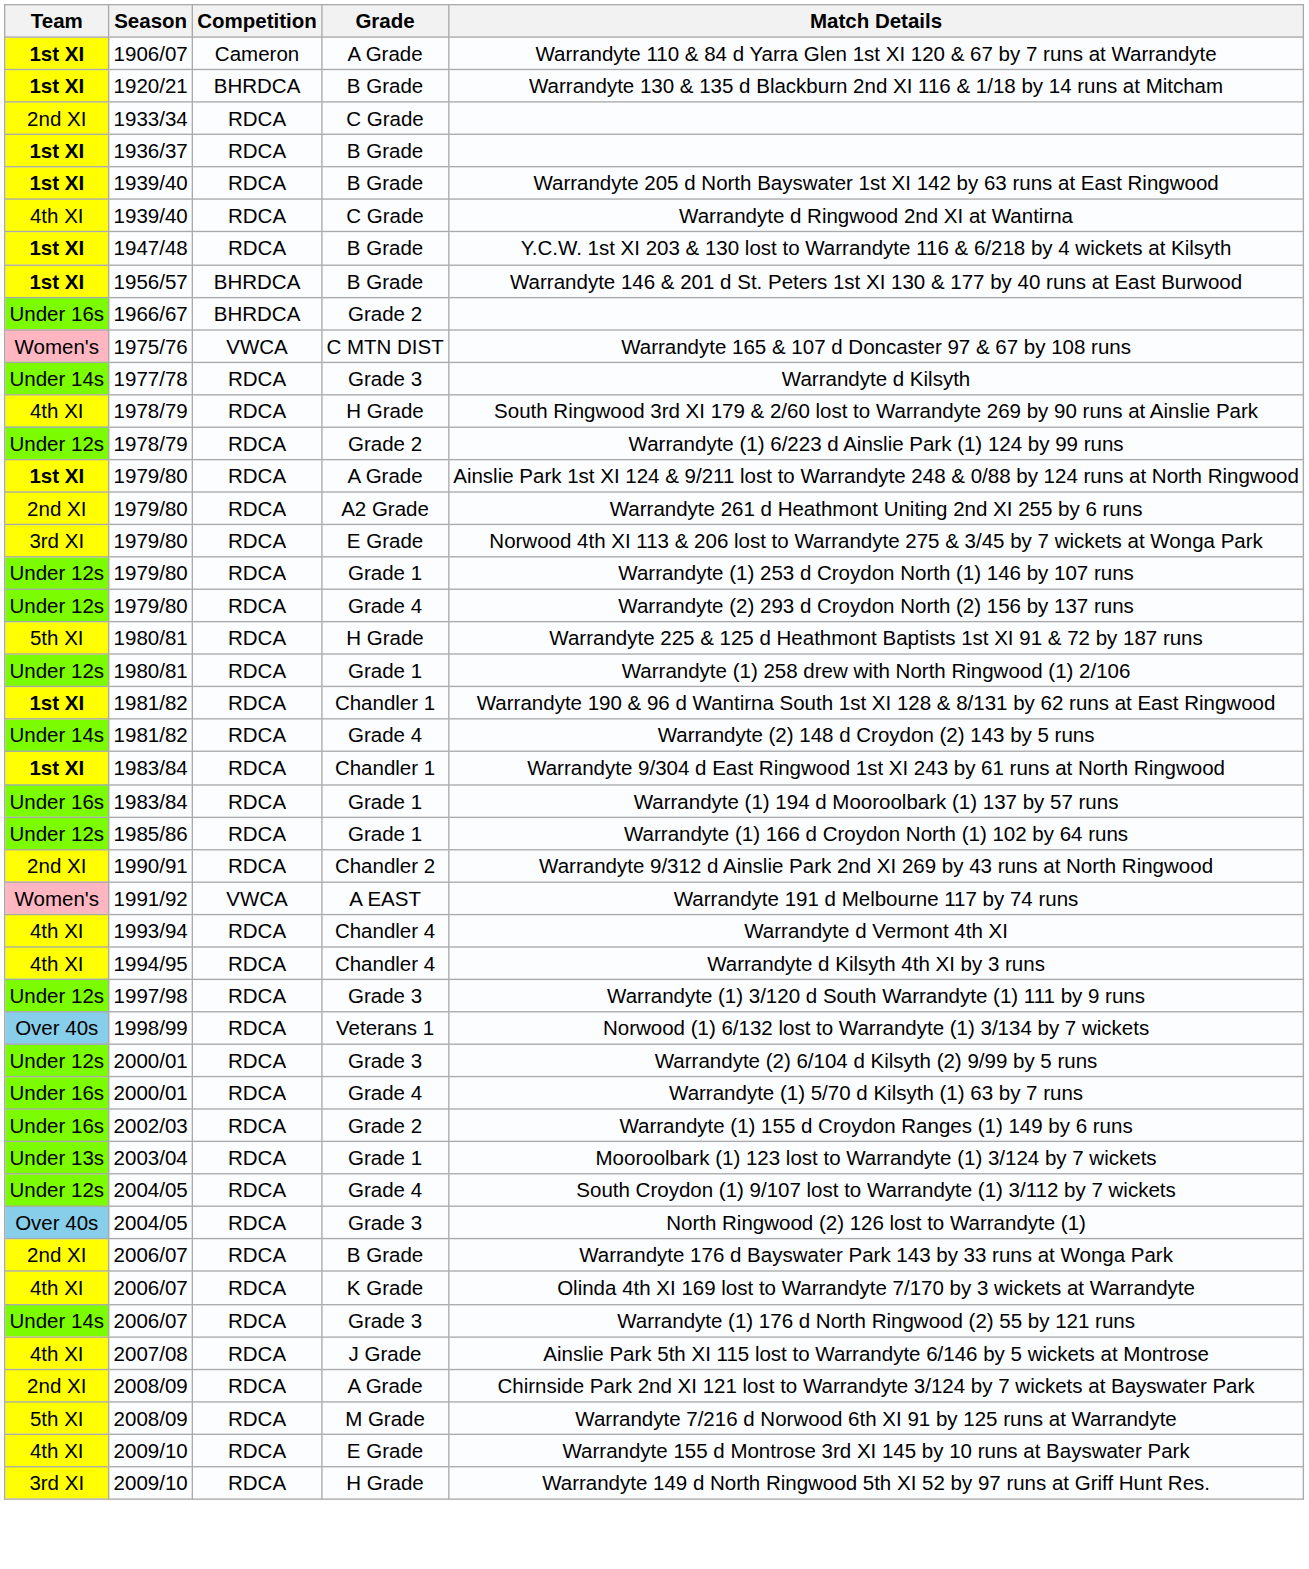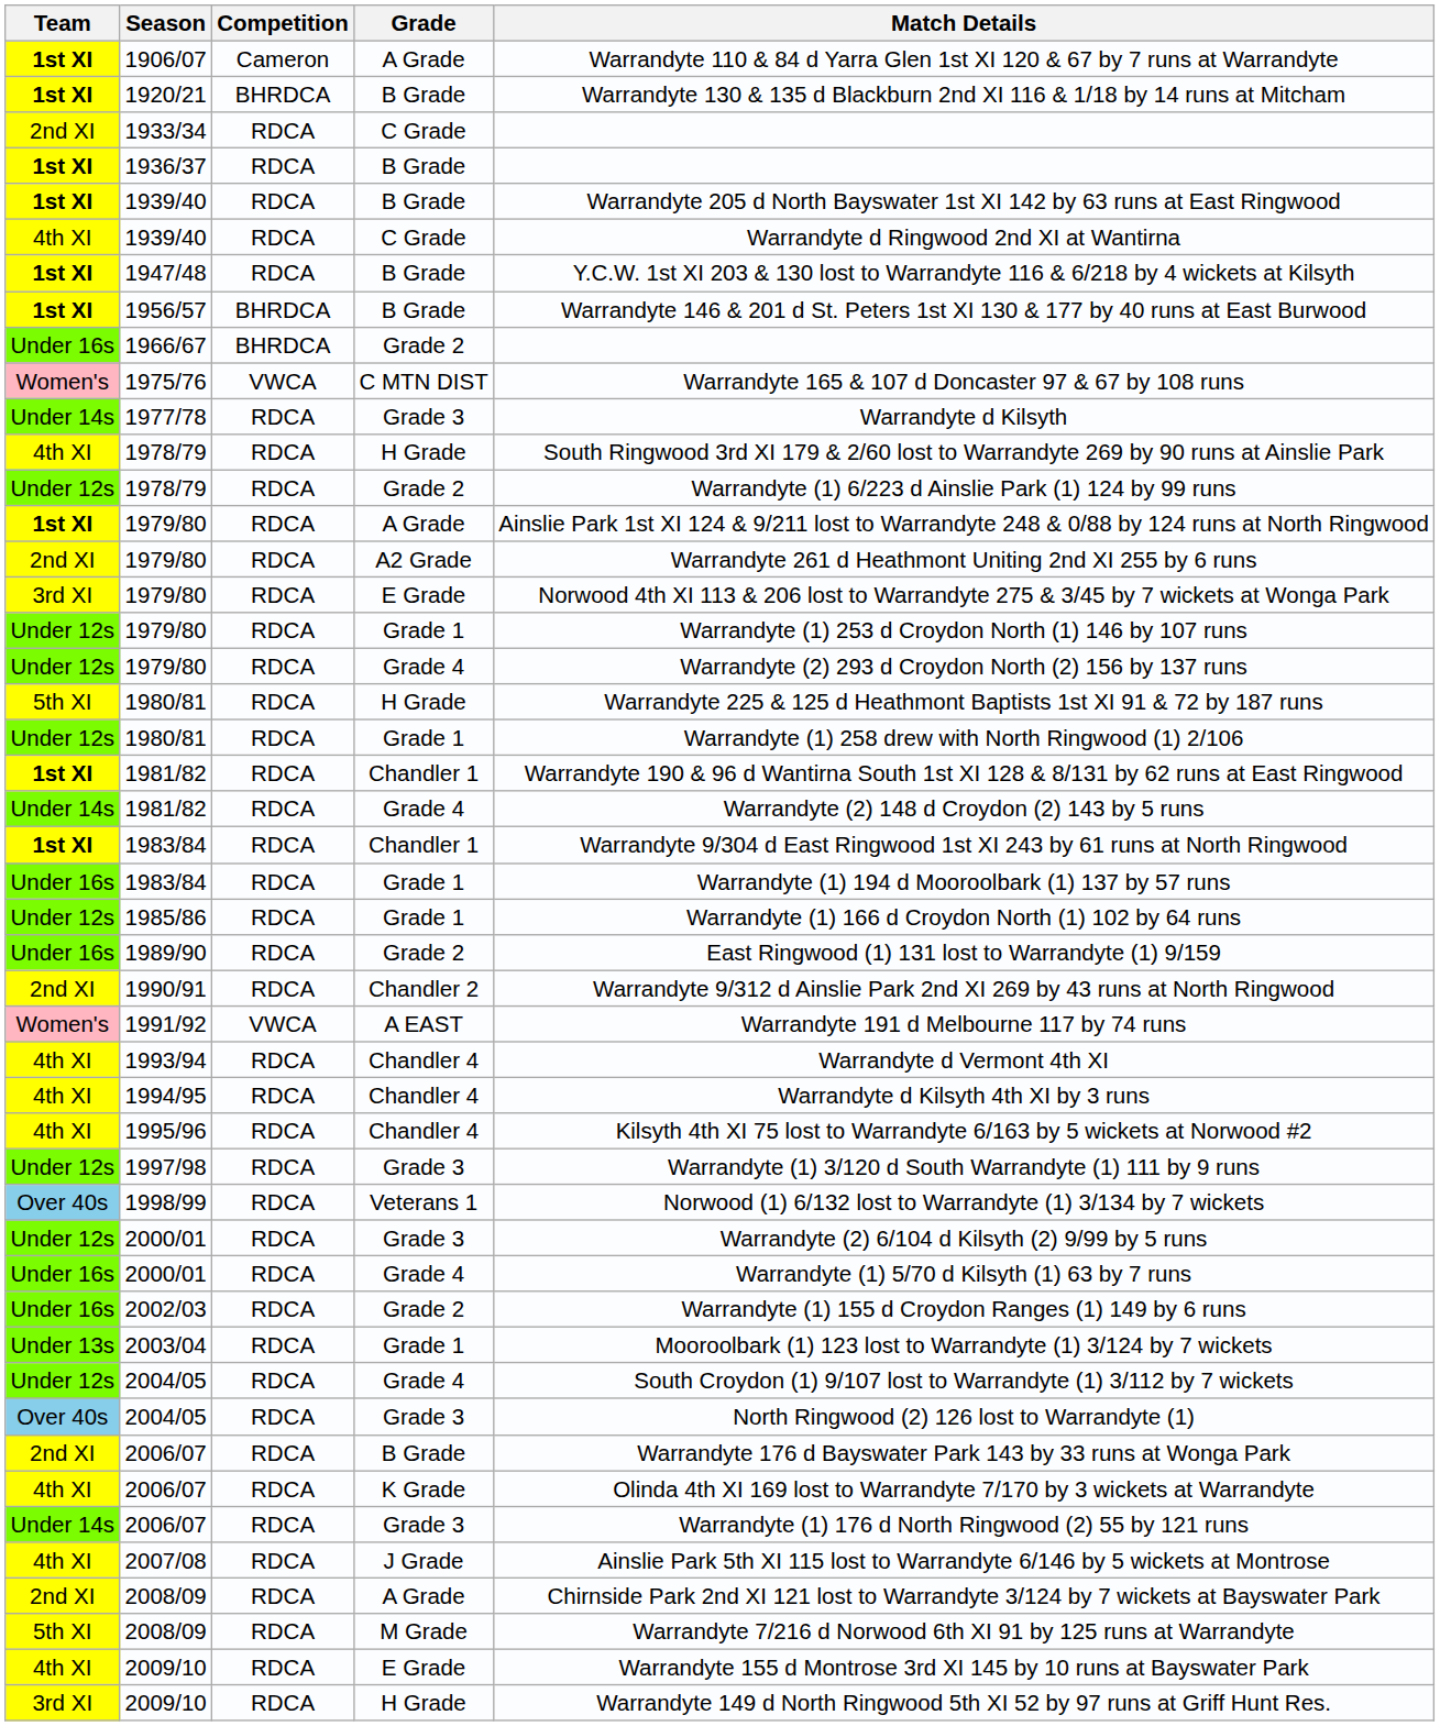 <table class="wikitable" style="background:#fcfdff; font-size:95%;">
 <tr>
 <th>Team</th>
 <th>Season</th>
 <th>Competition</th>
 <th>Grade</th>
 <th>Match Details</th>
 </tr>
 <tr>
 <td style="background: Yellow; text-align:center;"><strong>1st XI</strong></td>
 <td align=center>1906/07</td>
 <td align=center>Cameron</td>
 <td align=center>A Grade</td>
 <td align=center>Warrandyte 110 & 84 d Yarra Glen 1st XI 120 & 67 by 7 runs at Warrandyte</td>
 </tr>
 <tr>
 <td style="background: Yellow; text-align:center;"><strong>1st XI</strong></td>
 <td align=center>1920/21</td>
 <td align=center>BHRDCA</td>
 <td align=center>B Grade</td>
 <td align=center>Warrandyte 130 & 135 d Blackburn 2nd XI 116 & 1/18 by 14 runs at Mitcham</td>
 </tr>
 <tr>
 <td style="background: Yellow; text-align:center;">2nd XI</td>
 <td align=center>1933/34</td>
 <td align=center>RDCA</td>
 <td align=center>C Grade</td>
 <td align=center></td>
 </tr>
 <tr>
 <td style="background: Yellow; text-align:center;"><strong>1st XI</strong></td>
 <td align=center>1936/37</td>
 <td align=center>RDCA</td>
 <td align=center>B Grade</td>
 <td align=center></td>
 </tr>
 <tr>
 <td style="background: Yellow; text-align:center;"><strong>1st XI</strong></td>
 <td align=center>1939/40</td>
 <td align=center>RDCA</td>
 <td align=center>B Grade</td>
 <td align=center>Warrandyte 205 d North Bayswater 1st XI 142 by 63 runs at East Ringwood</td>
 </tr>
 <tr>
 <td style="background: Yellow; text-align:center;">4th XI</td>
 <td align=center>1939/40</td>
 <td align=center>RDCA</td>
 <td align=center>C Grade</td>
 <td align=center>Warrandyte d Ringwood 2nd XI at Wantirna</td>
 </tr>
 <tr>
 <td style="background: Yellow; text-align:center;"><strong>1st XI</strong></td>
 <td align=center>1947/48</td>
 <td align=center>RDCA</td>
 <td align=center>B Grade</td>
 <td align=center>Y.C.W. 1st XI 203 & 130 lost to Warrandyte 116 & 6/218 by 4 wickets at Kilsyth</td>
 </tr>
 <tr>
 <td style="background: Yellow; text-align:center;"><strong>1st XI</strong></td>
 <td align=center>1956/57</td>
 <td align=center>BHRDCA</td>
 <td align=center>B Grade</td>
 <td align=center>Warrandyte 146 & 201 d St. Peters 1st XI 130 & 177 by 40 runs at East Burwood</td>
 </tr>
 <tr>
 <td style="background: LawnGreen; text-align:center;">Under 16s</td>
 <td align=center>1966/67</td>
 <td align=center>BHRDCA</td>
 <td align=center>Grade 2</td>
 <td align=center></td>
 </tr>
 <tr>
 <td style="background: LightPink; text-align:center;">Women's</td>
 <td align=center>1975/76</td>
 <td align=center>VWCA</td>
 <td align=center>C MTN DIST</td>
 <td align=center>Warrandyte 165 & 107 d Doncaster 97 & 67 by 108 runs</td>
 </tr>
 <tr>
 <td style="background: LawnGreen; text-align:center;">Under 14s</td>
 <td align=center>1977/78</td>
 <td align=center>RDCA</td>
 <td align=center>Grade 3</td>
 <td align=center>Warrandyte d Kilsyth</td>
 </tr>
 <tr>
 <td style="background: Yellow; text-align:center;">4th XI</td>
 <td align=center>1978/79</td>
 <td align=center>RDCA</td>
 <td align=center>H Grade</td>
 <td align=center>South Ringwood 3rd XI 179 & 2/60 lost to Warrandyte 269 by 90 runs at Ainslie Park</td>
 </tr>
 <tr>
 <td style="background: LawnGreen; text-align:center;">Under 12s</td>
 <td align=center>1978/79</td>
 <td align=center>RDCA</td>
 <td align=center>Grade 2</td>
 <td align=center>Warrandyte (1) 6/223 d Ainslie Park (1) 124 by 99 runs</td>
 </tr>
 <tr>
 <td style="background: Yellow; text-align:center;"><strong>1st XI</strong></td>
 <td align=center>1979/80</td>
 <td align=center>RDCA</td>
 <td align=center>A Grade</td>
 <td align=center>Ainslie Park 1st XI 124 & 9/211 lost to Warrandyte 248 & 0/88 by 124 runs at North Ringwood</td>
 </tr>
 <tr>
 <td style="background: Yellow; text-align:center;">2nd XI</td>
 <td align=center>1979/80</td>
 <td align=center>RDCA</td>
 <td align=center>A2 Grade</td>
 <td align=center>Warrandyte 261 d Heathmont Uniting 2nd XI 255 by 6 runs</td>
 </tr>
 <tr>
 <td style="background: Yellow; text-align:center;">3rd XI</td>
 <td align=center>1979/80</td>
 <td align=center>RDCA</td>
 <td align=center>E Grade</td>
 <td align=center>Norwood 4th XI 113 & 206 lost to Warrandyte 275 & 3/45 by 7 wickets at Wonga Park</td>
 </tr>
 <tr>
 <td style="background: LawnGreen; text-align:center;">Under 12s</td>
 <td align=center>1979/80</td>
 <td align=center>RDCA</td>
 <td align=center>Grade 1</td>
 <td align=center>Warrandyte (1) 253 d Croydon North (1) 146 by 107 runs</td>
 </tr>
 <tr>
 <td style="background: LawnGreen; text-align:center;">Under 12s</td>
 <td align=center>1979/80</td>
 <td align=center>RDCA</td>
 <td align=center>Grade 4</td>
 <td align=center>Warrandyte (2) 293 d Croydon North (2) 156 by 137 runs</td>
 </tr>
 <tr>
 <td style="background: Yellow; text-align:center;">5th XI</td>
 <td align=center>1980/81</td>
 <td align=center>RDCA</td>
 <td align=center>H Grade</td>
 <td align=center>Warrandyte 225 & 125 d Heathmont Baptists 1st XI 91 & 72 by 187 runs</td>
 </tr>
 <tr>
 <td style="background: LawnGreen; text-align:center;">Under 12s</td>
 <td align=center>1980/81</td>
 <td align=center>RDCA</td>
 <td align=center>Grade 1</td>
 <td align=center>Warrandyte (1) 258 drew with North Ringwood (1) 2/106</td>
 </tr>
 <tr>
 <td style="background: Yellow; text-align:center;"><strong>1st XI</strong></td>
 <td align=center>1981/82</td>
 <td align=center>RDCA</td>
 <td align=center>Chandler 1</td>
 <td align=center>Warrandyte 190 & 96 d Wantirna South 1st XI 128 & 8/131 by 62 runs at East Ringwood</td>
 </tr>
 <tr>
 <td style="background: LawnGreen; text-align:center;">Under 14s</td>
 <td align=center>1981/82</td>
 <td align=center>RDCA</td>
 <td align=center>Grade 4</td>
 <td align=center>Warrandyte (2) 148 d Croydon (2) 143 by 5 runs</td>
 </tr>
 <tr>
 <td style="background: Yellow; text-align:center;"><strong>1st XI</strong></td>
 <td align=center>1983/84</td>
 <td align=center>RDCA</td>
 <td align=center>Chandler 1</td>
 <td align=center>Warrandyte 9/304 d East Ringwood 1st XI 243 by 61 runs at North Ringwood</td>
 </tr>
 <tr>
 <td style="background: LawnGreen; text-align:center;">Under 16s</td>
 <td align=center>1983/84</td>
 <td align=center>RDCA</td>
 <td align=center>Grade 1</td>
 <td align=center>Warrandyte (1) 194 d Mooroolbark (1) 137 by 57 runs</td>
 </tr>
 <tr>
 <td style="background: LawnGreen; text-align:center;">Under 12s</td>
 <td align=center>1985/86</td>
 <td align=center>RDCA</td>
 <td align=center>Grade 1</td>
 <td align=center>Warrandyte (1) 166 d Croydon North (1) 102 by 64 runs</td>
 </tr>
 <tr>
+<td style="background: LawnGreen; text-align:center;">Under 16s</td>
+<td align=center>1989/90</td>
+<td align=center>RDCA</td>
+<td align=center>Grade 2</td>
+<td align=center>East Ringwood (1) 131 lost to Warrandyte (1) 9/159</td>
+</tr>
+<tr>
 <td style="background: Yellow; text-align:center;">2nd XI</td>
 <td align=center>1990/91</td>
 <td align=center>RDCA</td>
 <td align=center>Chandler 2</td>
 <td align=center>Warrandyte 9/312 d Ainslie Park 2nd XI 269 by 43 runs at North Ringwood</td>
 </tr>
 <tr>
 <td style="background: LightPink; text-align:center;">Women's</td>
 <td align=center>1991/92</td>
 <td align=center>VWCA</td>
 <td align=center>A EAST</td>
 <td align=center>Warrandyte 191 d Melbourne 117 by 74 runs</td>
 </tr>
 <tr>
 <td style="background: Yellow; text-align:center;">4th XI</td>
 <td align=center>1993/94</td>
 <td align=center>RDCA</td>
 <td align=center>Chandler 4</td>
 <td align=center>Warrandyte d Vermont 4th XI</td>
 </tr>
 <tr>
 <td style="background: Yellow; text-align:center;">4th XI</td>
 <td align=center>1994/95</td>
 <td align=center>RDCA</td>
 <td align=center>Chandler 4</td>
 <td align=center>Warrandyte d Kilsyth 4th XI by 3 runs</td>
+</tr>
+<tr>
+<td style="background: Yellow; text-align:center;">4th XI</td>
+<td align=center>1995/96</td>
+<td align=center>RDCA</td>
+<td align=center>Chandler 4</td>
+<td align=center>Kilsyth 4th XI 75 lost to Warrandyte 6/163 by 5 wickets at Norwood #2</td>
 </tr>
 <tr>
 <td style="background: LawnGreen; text-align:center;">Under 12s</td>
 <td align=center>1997/98</td>
 <td align=center>RDCA</td>
 <td align=center>Grade 3</td>
 <td align=center>Warrandyte (1) 3/120 d South Warrandyte (1) 111 by 9 runs</td>
 </tr>
 <tr>
 <td style="background: SkyBlue; text-align:center;">Over 40s</td>
 <td align=center>1998/99</td>
 <td align=center>RDCA</td>
 <td align=center>Veterans 1</td>
 <td align=center>Norwood (1) 6/132 lost to Warrandyte (1) 3/134 by 7 wickets</td>
 </tr>
 <tr>
 <td style="background: LawnGreen; text-align:center;">Under 12s</td>
 <td align=center>2000/01</td>
 <td align=center>RDCA</td>
 <td align=center>Grade 3</td>
 <td align=center>Warrandyte (2) 6/104 d Kilsyth (2) 9/99 by 5 runs</td>
 </tr>
 <tr>
 <td style="background: LawnGreen; text-align:center;">Under 16s</td>
 <td align=center>2000/01</td>
 <td align=center>RDCA</td>
 <td align=center>Grade 4</td>
 <td align=center>Warrandyte (1) 5/70 d Kilsyth (1) 63 by 7 runs</td>
 </tr>
 <tr>
 <td style="background: LawnGreen; text-align:center;">Under 16s</td>
 <td align=center>2002/03</td>
 <td align=center>RDCA</td>
 <td align=center>Grade 2</td>
 <td align=center>Warrandyte (1) 155 d Croydon Ranges (1) 149 by 6 runs</td>
 </tr>
 <tr>
 <td style="background: LawnGreen; text-align:center;">Under 13s</td>
 <td align=center>2003/04</td>
 <td align=center>RDCA</td>
 <td align=center>Grade 1</td>
 <td align=center>Mooroolbark (1) 123 lost to Warrandyte (1) 3/124 by 7 wickets</td>
 </tr>
 <tr>
 <td style="background: LawnGreen; text-align:center;">Under 12s</td>
 <td align=center>2004/05</td>
 <td align=center>RDCA</td>
 <td align=center>Grade 4</td>
 <td align=center>South Croydon (1) 9/107 lost to Warrandyte (1) 3/112 by 7 wickets</td>
 </tr>
 <tr>
 <td style="background: SkyBlue; text-align:center;">Over 40s</td>
 <td align=center>2004/05</td>
 <td align=center>RDCA</td>
 <td align=center>Grade 3</td>
 <td align=center>North Ringwood (2) 126 lost to Warrandyte (1)</td>
 </tr>
 <tr>
 <td style="background: Yellow; text-align:center;">2nd XI</td>
 <td align=center>2006/07</td>
 <td align=center>RDCA</td>
 <td align=center>B Grade</td>
 <td align=center>Warrandyte 176 d Bayswater Park 143 by 33 runs at Wonga Park</td>
 </tr>
 <tr>
 <td style="background: Yellow; text-align:center;">4th XI</td>
 <td align=center>2006/07</td>
 <td align=center>RDCA</td>
 <td align=center>K Grade</td>
 <td align=center>Olinda 4th XI 169 lost to Warrandyte 7/170 by 3 wickets at Warrandyte</td>
 </tr>
 <tr>
 <td style="background: LawnGreen; text-align:center;">Under 14s</td>
 <td align=center>2006/07</td>
 <td align=center>RDCA</td>
 <td align=center>Grade 3</td>
 <td align=center>Warrandyte (1) 176 d North Ringwood (2) 55 by 121 runs</td>
 </tr>
 <tr>
 <td style="background: Yellow; text-align:center;">4th XI</td>
 <td align=center>2007/08</td>
 <td align=center>RDCA</td>
 <td align=center>J Grade</td>
 <td align=center>Ainslie Park 5th XI 115 lost to Warrandyte 6/146 by 5 wickets at Montrose</td>
 </tr>
 <tr>
 <td style="background: Yellow; text-align:center;">2nd XI</td>
 <td align=center>2008/09</td>
 <td align=center>RDCA</td>
 <td align=center>A Grade</td>
 <td align=center>Chirnside Park 2nd XI 121 lost to Warrandyte 3/124 by 7 wickets at Bayswater Park</td>
 </tr>
 <tr>
 <td style="background: Yellow; text-align:center;">5th XI</td>
 <td align=center>2008/09</td>
 <td align=center>RDCA</td>
 <td align=center>M Grade</td>
 <td align=center>Warrandyte 7/216 d Norwood 6th XI 91 by 125 runs at Warrandyte</td>
 </tr>
 <tr>
 <td style="background: Yellow; text-align:center;">4th XI</td>
 <td align=center>2009/10</td>
 <td align=center>RDCA</td>
 <td align=center>E Grade</td>
 <td align=center>Warrandyte 155 d Montrose 3rd XI 145 by 10 runs at Bayswater Park</td>
 </tr>
 <tr>
 <td style="background: Yellow; text-align:center;">3rd XI</td>
 <td align=center>2009/10</td>
 <td align=center>RDCA</td>
 <td align=center>H Grade</td>
 <td align=center>Warrandyte 149 d North Ringwood 5th XI 52 by 97 runs at Griff Hunt Res.</td>
 </tr>
 </table>
